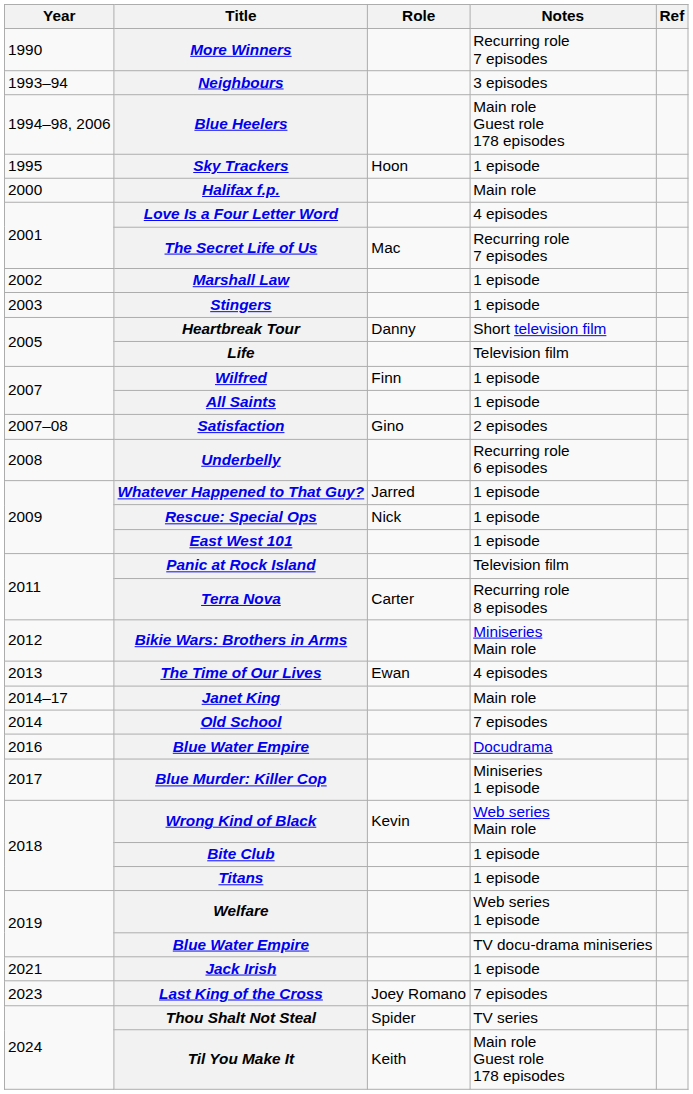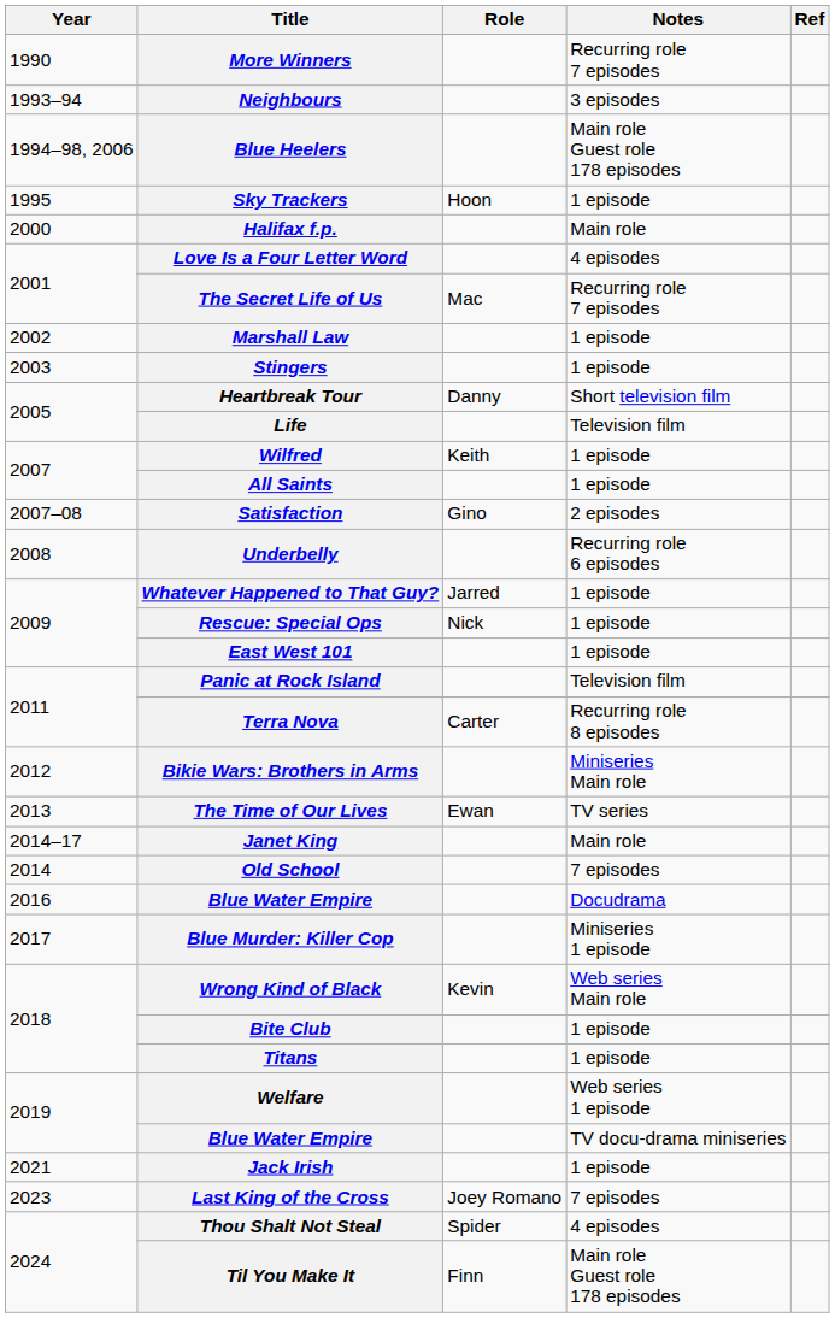 <table class="wikitable plainrowheaders sortable">
 <tr>
 <th scope="col">Year</th>
 <th scope="col">Title</th>
 <th scope="col">Role</th>
 <th scope="col" class="unsortable">Notes</th>
 <th>Ref</th>
 </tr>
 <tr>
 <td>1990</td>
 <th scope="row"><em><a href='#'>More Winners</a></em></th>
 <td></td>
 <td>Recurring role<br>7 episodes</td>
 <td></td>
 </tr>
 <tr>
 <td>1993–94</td>
 <th scope="row"><em><a href='#'>Neighbours</a></em></th>
 <td></td>
 <td>3 episodes</td>
 <td></td>
 </tr>
 <tr>
 <td>1994–98, 2006</td>
 <th scope="row"><em><a href='#'>Blue Heelers</a></em></th>
 <td></td>
 <td>Main role <br>Guest role <br>178 episodes</td>
 <td></td>
 </tr>
 <tr>
 <td>1995</td>
 <th scope="row"><em><a href='#'>Sky Trackers</a></em></th>
 <td>Hoon</td>
 <td>1 episode</td>
 <td></td>
 </tr>
 <tr>
 <td>2000</td>
 <th scope="row"><em><a href='#'>Halifax f.p.</a></em></th>
 <td></td>
 <td>Main role</td>
 <td></td>
 </tr>
 <tr>
 <td rowspan="2">2001</td>
 <th scope="row"><em><a href='#'>Love Is a Four Letter Word</a></em></th>
 <td></td>
 <td>4 episodes</td>
 <td></td>
 </tr>
 <tr>
 <th scope="row"><em><a href='#'>The Secret Life of Us</a></em></th>
 <td>Mac</td>
 <td>Recurring role<br>7 episodes</td>
 <td></td>
 </tr>
 <tr>
 <td>2002</td>
 <th scope="row"><em><a href='#'>Marshall Law</a></em></th>
 <td></td>
 <td>1 episode</td>
 <td></td>
 </tr>
 <tr>
 <td>2003</td>
 <th scope="row"><em><a href='#'>Stingers</a></em></th>
 <td></td>
 <td>1 episode</td>
 <td></td>
 </tr>
 <tr>
 <td rowspan="2">2005</td>
 <th scope="row"><em>Heartbreak Tour</em></th>
 <td>Danny</td>
 <td>Short <a href='#'>television film</a></td>
 <td></td>
 </tr>
 <tr>
 <th scope="row"><em>Life</em></th>
 <td></td>
 <td>Television film</td>
 <td></td>
 </tr>
 <tr>
 <td rowspan="2">2007</td>
 <th scope="row"><em><a href='#'>Wilfred</a></em></th>
-<td>Finn</td>
+<td>Keith</td>
 <td>1 episode</td>
 <td></td>
 </tr>
 <tr>
 <th scope="row"><em><a href='#'>All Saints</a></em></th>
 <td></td>
 <td>1 episode</td>
 <td></td>
 </tr>
 <tr>
 <td>2007–08</td>
 <th scope="row"><em><a href='#'>Satisfaction</a></em></th>
 <td>Gino</td>
 <td>2 episodes</td>
 <td></td>
 </tr>
 <tr>
 <td>2008</td>
 <th scope="row"><em><a href='#'>Underbelly</a></em></th>
 <td></td>
 <td>Recurring role<br>6 episodes</td>
 <td></td>
 </tr>
 <tr>
 <td rowspan="3">2009</td>
 <th scope="row"><em><a href='#'>Whatever Happened to That Guy?</a></em></th>
 <td>Jarred</td>
 <td>1 episode</td>
 <td></td>
 </tr>
 <tr>
 <th scope="row"><em><a href='#'>Rescue: Special Ops</a></em></th>
 <td>Nick</td>
 <td>1 episode</td>
 <td></td>
 </tr>
 <tr>
 <th scope="row"><em><a href='#'>East West 101</a></em></th>
 <td></td>
 <td>1 episode</td>
 <td></td>
 </tr>
 <tr>
 <td rowspan="2">2011</td>
 <th scope="row"><em><a href='#'>Panic at Rock Island</a></em> </th>
 <td></td>
 <td>Television film</td>
 </tr>
 <tr>
 <th scope="row"><em><a href='#'>Terra Nova</a></em></th>
 <td>Carter</td>
 <td>Recurring role<br>8 episodes</td>
 <td></td>
 </tr>
 <tr>
 <td>2012</td>
 <th scope="row"><em><a href='#'>Bikie Wars: Brothers in Arms</a></em></th>
 <td></td>
 <td><a href='#'>Miniseries</a><br>Main role</td>
 <td></td>
 </tr>
 <tr>
 <td>2013</td>
 <th scope="row"><em><a href='#'>The Time of Our Lives</a></em></th>
 <td>Ewan</td>
-<td>4 episodes</td>
+<td>TV series</td>
 <td></td>
 </tr>
 <tr>
 <td>2014–17</td>
 <th scope="row"><em><a href='#'>Janet King</a></em></th>
 <td></td>
 <td>Main role</td>
 <td></td>
 </tr>
 <tr>
 <td>2014</td>
 <th scope="row"><em><a href='#'>Old School</a></em></th>
 <td></td>
 <td>7 episodes</td>
 <td></td>
 </tr>
 <tr>
 <td>2016</td>
 <th scope="row"><em><a href='#'>Blue Water Empire</a></em></th>
 <td></td>
 <td><a href='#'>Docudrama</a></td>
 <td></td>
 </tr>
 <tr>
 <td>2017</td>
 <th scope="row"><em><a href='#'>Blue Murder: Killer Cop</a></em></th>
 <td></td>
 <td>Miniseries<br>1 episode</td>
 <td></td>
 </tr>
 <tr>
 <td rowspan="3">2018</td>
 <th scope="row"><em><a href='#'>Wrong Kind of Black</a></em></th>
 <td>Kevin</td>
 <td><a href='#'>Web series</a><br>Main role</td>
 <td></td>
 </tr>
 <tr>
 <th scope="row"><em><a href='#'>Bite Club</a></em></th>
 <td></td>
 <td>1 episode</td>
 <td></td>
 </tr>
 <tr>
 <th scope="row"><em><a href='#'>Titans</a></em></th>
 <td></td>
 <td>1 episode</td>
 <td></td>
 </tr>
 <tr>
 <td rowspan="2">2019</td>
 <th scope="row"><em>Welfare</em></th>
 <td></td>
 <td>Web series<br>1 episode</td>
 <td></td>
 </tr>
 <tr>
 <th scope="row"><em><a href='#'>Blue Water Empire</a></em></th>
 <td></td>
 <td>TV docu-drama miniseries</td>
 <td></td>
 </tr>
 <tr>
 <td>2021</td>
 <th scope="row"><em><a href='#'>Jack Irish</a></em></th>
 <td></td>
 <td>1 episode</td>
 <td></td>
 </tr>
 <tr>
 <td>2023</td>
 <th scope="row"><em><a href='#'>Last King of the Cross</a></em></th>
 <td>Joey Romano</td>
 <td>7 episodes</td>
 <td></td>
 </tr>
 <tr>
 <td rowspan="2">2024</td>
 <th scope="row"><em>Thou Shalt Not Steal</em></th>
 <td>Spider</td>
-<td>TV series</td>
+<td>4 episodes</td>
 <td></td>
 </tr>
 <tr>
 <th scope="row"><em>Til You Make It</em></th>
-<td>Keith</td>
+<td>Finn</td>
 <td>Main role <br>Guest role <br>178 episodes</td>
 <td></td>
 </tr>
 </table>
